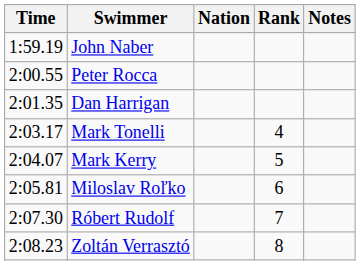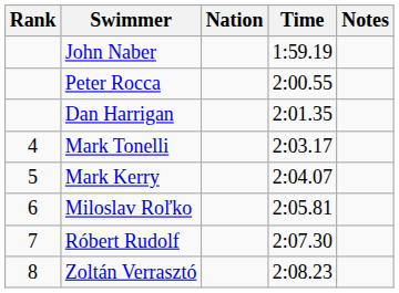 <table class="wikitable sortable" style="text-align:center">
 <tr>
-<th>Time</th>
+<th>Rank</th>
 <th>Swimmer</th>
 <th>Nation</th>
-<th>Rank</th>
+<th>Time</th>
 <th>Notes</th>
 </tr>
 <tr>
-<td>1:59.19</td>
+<td></td>
 <td align=left><a href='#'>John Naber</a></td>
 <td align=left></td>
-<td></td>
+<td>1:59.19</td>
 <td></td>
 </tr>
 <tr>
-<td>2:00.55</td>
+<td></td>
 <td align=left><a href='#'>Peter Rocca</a></td>
 <td align=left></td>
-<td></td>
+<td>2:00.55</td>
 <td></td>
 </tr>
 <tr>
-<td>2:01.35</td>
+<td></td>
 <td align=left><a href='#'>Dan Harrigan</a></td>
 <td align=left></td>
-<td></td>
+<td>2:01.35</td>
 <td></td>
 </tr>
 <tr>
-<td>2:03.17</td>
+<td>4</td>
 <td align=left><a href='#'>Mark Tonelli</a></td>
 <td align=left></td>
-<td>4</td>
+<td>2:03.17</td>
 <td></td>
 </tr>
 <tr>
-<td>2:04.07</td>
+<td>5</td>
 <td align=left><a href='#'>Mark Kerry</a></td>
 <td align=left></td>
-<td>5</td>
+<td>2:04.07</td>
 <td></td>
 </tr>
 <tr>
-<td>2:05.81</td>
+<td>6</td>
 <td align=left><a href='#'>Miloslav Roľko</a></td>
 <td align=left></td>
-<td>6</td>
+<td>2:05.81</td>
 <td></td>
 </tr>
 <tr>
-<td>2:07.30</td>
+<td>7</td>
 <td align=left><a href='#'>Róbert Rudolf</a></td>
 <td align=left></td>
-<td>7</td>
+<td>2:07.30</td>
 <td></td>
 </tr>
 <tr>
-<td>2:08.23</td>
+<td>8</td>
 <td align=left><a href='#'>Zoltán Verrasztó</a></td>
 <td align=left></td>
-<td>8</td>
+<td>2:08.23</td>
 <td></td>
 </tr>
 </table>
